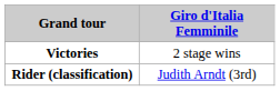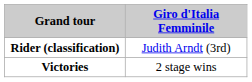 <table class="wikitable" style="background-color:#ffffff; text-align:center;">
 <tr ---->
 <th scope="row" style="background-color:#CCCCCC; text-align:center; width:150px;">Grand tour</th>
 <th scope="col" style="background-color:#CCCCCC; width:150px;"><a href='#'>Giro d'Italia Femminile</a></th>
 </tr>
 <tr>
+<th scope="row" style="background-color:#ffffff; text-align:center;">Rider (classification)</th>
+<td><a href='#'>Judith Arndt</a> (3rd)</td>
+</tr>
+<tr>
 <th scope="row" style="background-color:#ffffff; text-align:center;">Victories</th>
 <td>2 stage wins</td>
 </tr>
-<tr>
-<th scope="row" style="background-color:#ffffff; text-align:center;">Rider (classification)</th>
-<td><a href='#'>Judith Arndt</a> (3rd)</td>
-</tr>
 </table>
